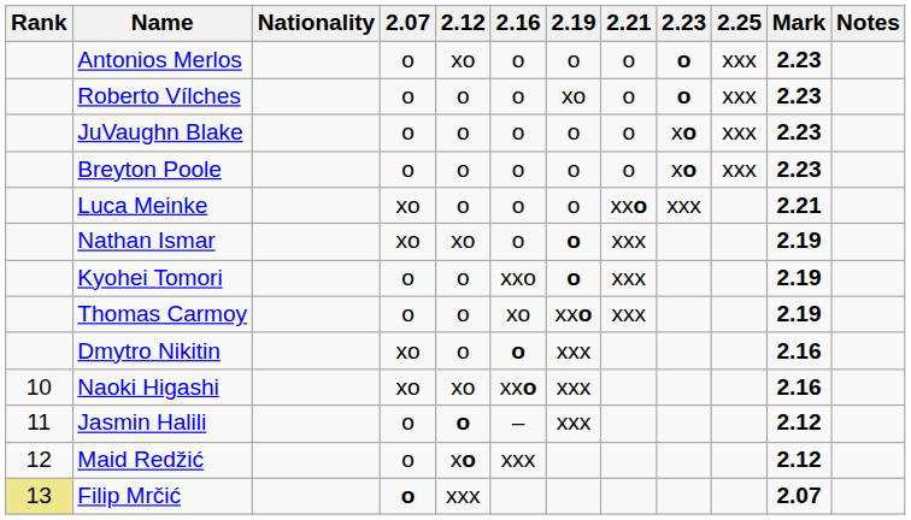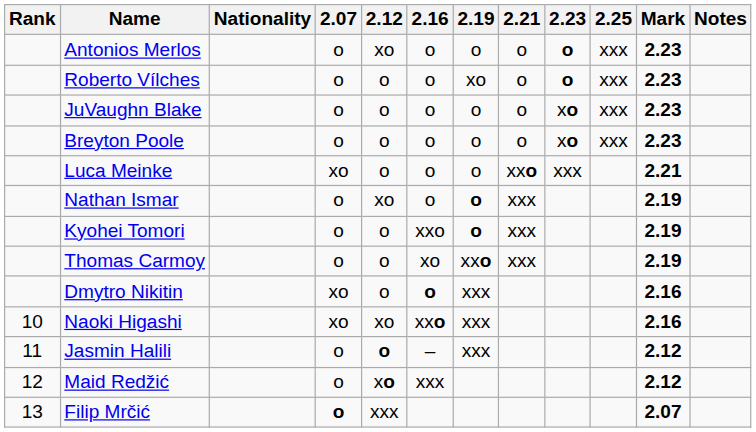 <table class="wikitable sortable" style="text-align:center">
 <tr>
 <th>Rank</th>
 <th>Name</th>
 <th>Nationality</th>
 <th>2.07</th>
 <th>2.12</th>
 <th>2.16</th>
 <th>2.19</th>
 <th>2.21</th>
 <th>2.23</th>
 <th>2.25</th>
 <th>Mark</th>
 <th>Notes</th>
 </tr>
 <tr>
 <td></td>
 <td align="left"><a href='#'>Antonios Merlos</a></td>
 <td align="left"></td>
 <td>o</td>
 <td>xo</td>
 <td>o</td>
 <td>o</td>
 <td>o</td>
 <td><strong>o</strong></td>
 <td>xxx</td>
 <td><strong>2.23</strong></td>
 <td></td>
 </tr>
 <tr>
 <td></td>
 <td align="left"><a href='#'>Roberto Vílches</a></td>
 <td align="left"></td>
 <td>o</td>
 <td>o</td>
 <td>o</td>
 <td>xo</td>
 <td>o</td>
 <td><strong>o</strong></td>
 <td>xxx</td>
 <td><strong>2.23</strong></td>
 <td></td>
 </tr>
 <tr>
 <td></td>
 <td align="left"><a href='#'>JuVaughn Blake</a></td>
 <td align="left"></td>
 <td>o</td>
 <td>o</td>
 <td>o</td>
 <td>o</td>
 <td>o</td>
 <td>x<strong>o</strong></td>
 <td>xxx</td>
 <td><strong>2.23</strong></td>
 <td></td>
 </tr>
 <tr>
 <td></td>
 <td align="left"><a href='#'>Breyton Poole</a></td>
 <td align="left"></td>
 <td>o</td>
 <td>o</td>
 <td>o</td>
 <td>o</td>
 <td>o</td>
 <td>x<strong>o</strong></td>
 <td>xxx</td>
 <td><strong>2.23</strong></td>
 <td></td>
 </tr>
 <tr>
 <td></td>
 <td align="left"><a href='#'>Luca Meinke</a></td>
 <td align="left"></td>
 <td>xo</td>
 <td>o</td>
 <td>o</td>
 <td>o</td>
 <td>xx<strong>o</strong></td>
 <td>xxx</td>
 <td></td>
 <td><strong>2.21</strong></td>
 <td></td>
 </tr>
 <tr>
 <td></td>
 <td align="left"><a href='#'>Nathan Ismar</a></td>
 <td align="left"></td>
-<td>xo</td>
+<td>o</td>
 <td>xo</td>
 <td>o</td>
 <td><strong>o</strong></td>
 <td>xxx</td>
 <td></td>
 <td></td>
 <td><strong>2.19</strong></td>
 <td></td>
 </tr>
 <tr>
 <td></td>
 <td align="left"><a href='#'>Kyohei Tomori</a></td>
 <td align="left"></td>
 <td>o</td>
 <td>o</td>
 <td>xxo</td>
 <td><strong>o</strong></td>
 <td>xxx</td>
 <td></td>
 <td></td>
 <td><strong>2.19</strong></td>
 <td></td>
 </tr>
 <tr>
 <td></td>
 <td align="left"><a href='#'>Thomas Carmoy</a></td>
 <td align="left"></td>
 <td>o</td>
 <td>o</td>
 <td>xo</td>
 <td>xx<strong>o</strong></td>
 <td>xxx</td>
 <td></td>
 <td></td>
 <td><strong>2.19</strong></td>
 <td></td>
 </tr>
 <tr>
 <td></td>
 <td align="left"><a href='#'>Dmytro Nikitin</a></td>
 <td align="left"></td>
 <td>xo</td>
 <td>o</td>
 <td><strong>o</strong></td>
 <td>xxx</td>
 <td></td>
 <td></td>
 <td></td>
 <td><strong>2.16</strong></td>
 <td></td>
 </tr>
 <tr>
 <td>10</td>
 <td align="left"><a href='#'>Naoki Higashi</a></td>
 <td align="left"></td>
 <td>xo</td>
 <td>xo</td>
 <td>xx<strong>o</strong></td>
 <td>xxx</td>
 <td></td>
 <td></td>
 <td></td>
 <td><strong>2.16</strong></td>
 <td></td>
 </tr>
 <tr>
 <td>11</td>
 <td align="left"><a href='#'>Jasmin Halili</a></td>
 <td align="left"></td>
 <td>o</td>
 <td><strong>o</strong></td>
 <td>–</td>
 <td>xxx</td>
 <td></td>
 <td></td>
 <td></td>
 <td><strong>2.12</strong></td>
 <td></td>
 </tr>
 <tr>
 <td>12</td>
 <td align="left"><a href='#'>Maid Redžić</a></td>
 <td align="left"></td>
 <td>o</td>
 <td>x<strong>o</strong></td>
 <td>xxx</td>
 <td></td>
 <td></td>
 <td></td>
 <td></td>
 <td><strong>2.12</strong></td>
 <td></td>
 </tr>
 <tr>
-<td style="background: khaki;">13</td>
+<td>13</td>
 <td align="left"><a href='#'>Filip Mrčić</a></td>
 <td align="left"></td>
 <td><strong>o</strong></td>
 <td>xxx</td>
 <td></td>
 <td></td>
 <td></td>
 <td></td>
 <td></td>
 <td><strong>2.07</strong></td>
 <td></td>
 </tr>
 </table>
